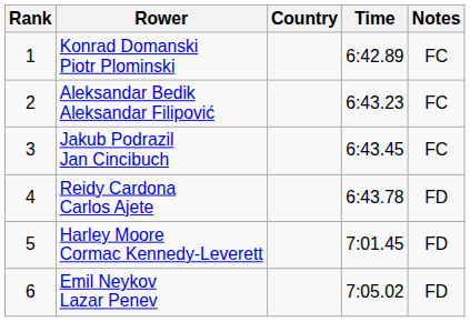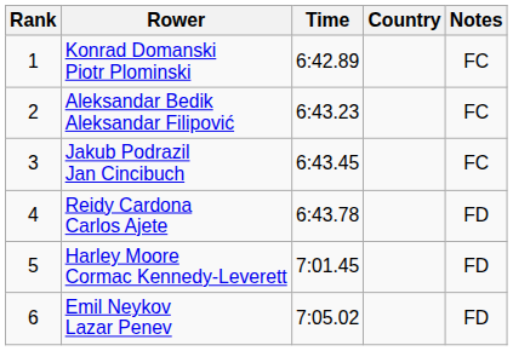 <table class="wikitable" style="text-align:center">
 <tr>
 <th>Rank</th>
 <th>Rower</th>
+<th>Time</th>
 <th>Country</th>
-<th>Time</th>
 <th>Notes</th>
 </tr>
 <tr>
 <td>1</td>
 <td align="left"><a href='#'>Konrad Domanski</a><br><a href='#'>Piotr Plominski</a></td>
+<td>6:42.89</td>
 <td align="left"></td>
-<td>6:42.89</td>
 <td>FC</td>
 </tr>
 <tr>
 <td>2</td>
 <td align="left"><a href='#'>Aleksandar Bedik</a><br><a href='#'>Aleksandar Filipović</a></td>
+<td>6:43.23</td>
 <td align="left"></td>
-<td>6:43.23</td>
 <td>FC</td>
 </tr>
 <tr>
 <td>3</td>
 <td align="left"><a href='#'>Jakub Podrazil</a><br><a href='#'>Jan Cincibuch</a></td>
+<td>6:43.45</td>
 <td align="left"></td>
-<td>6:43.45</td>
 <td>FC</td>
 </tr>
 <tr>
 <td>4</td>
 <td align="left"><a href='#'>Reidy Cardona</a><br><a href='#'>Carlos Ajete</a></td>
+<td>6:43.78</td>
 <td align="left"></td>
-<td>6:43.78</td>
 <td>FD</td>
 </tr>
 <tr>
 <td>5</td>
 <td align="left"><a href='#'>Harley Moore</a><br><a href='#'>Cormac Kennedy-Leverett</a></td>
+<td>7:01.45</td>
 <td align="left"></td>
-<td>7:01.45</td>
 <td>FD</td>
 </tr>
 <tr>
 <td>6</td>
 <td align="left"><a href='#'>Emil Neykov</a><br><a href='#'>Lazar Penev</a></td>
+<td>7:05.02</td>
 <td align="left"></td>
-<td>7:05.02</td>
 <td>FD</td>
 </tr>
 </table>
